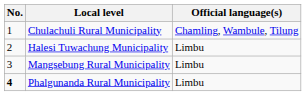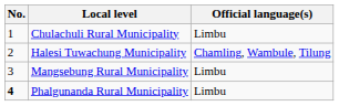 <table class="wikitable">
 <tr>
 <th>No.</th>
 <th>Local level</th>
 <th>Official language(s)</th>
 </tr>
 <tr>
 <td>1</td>
 <td><a href='#'>Chulachuli Rural Municipality</a></td>
-<td><a href='#'>Chamling</a>, <a href='#'>Wambule</a>, <a href='#'>Tilung</a></td>
+<td>Limbu</td>
 </tr>
 <tr>
 <td>2</td>
 <td><a href='#'>Halesi Tuwachung Municipality</a></td>
-<td>Limbu</td>
+<td><a href='#'>Chamling</a>, <a href='#'>Wambule</a>, <a href='#'>Tilung</a></td>
 </tr>
 <tr>
 <td>3</td>
 <td><a href='#'>Mangsebung Rural Municipality</a></td>
 <td>Limbu</td>
 </tr>
 <tr>
 <td><strong>4</strong></td>
 <td><a href='#'>Phalgunanda Rural Municipality</a></td>
 <td>Limbu</td>
 </tr>
 </table>
